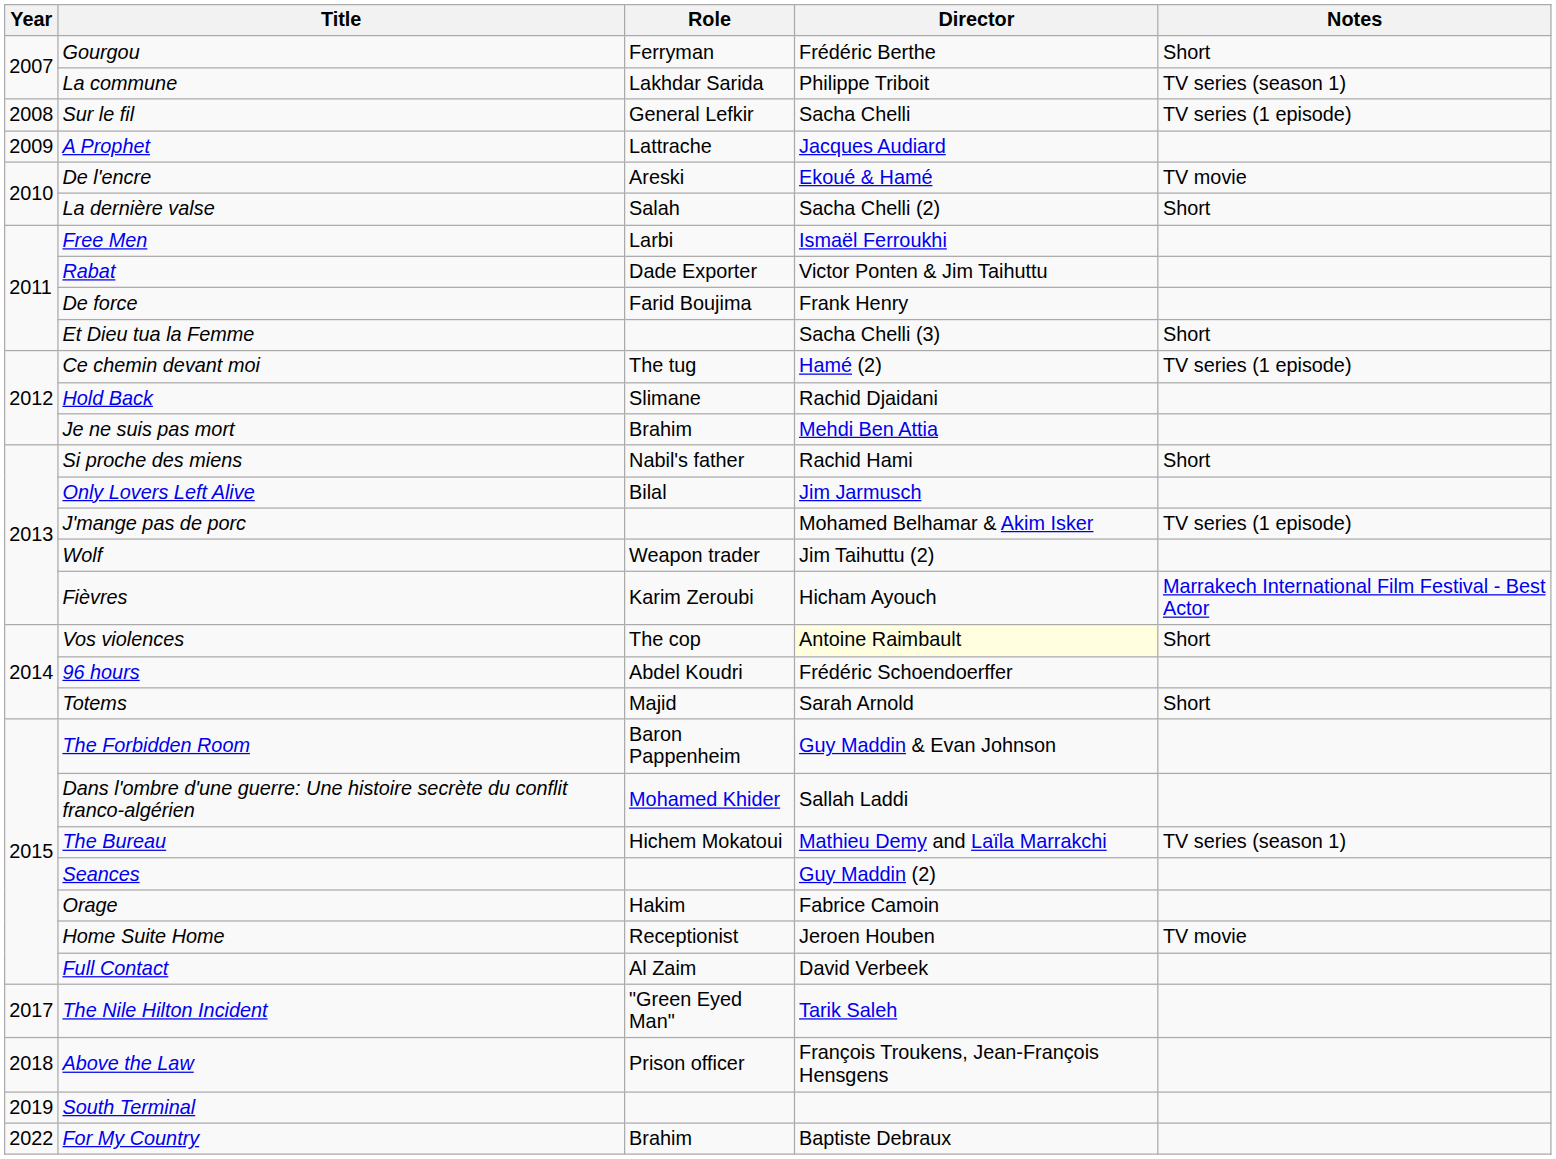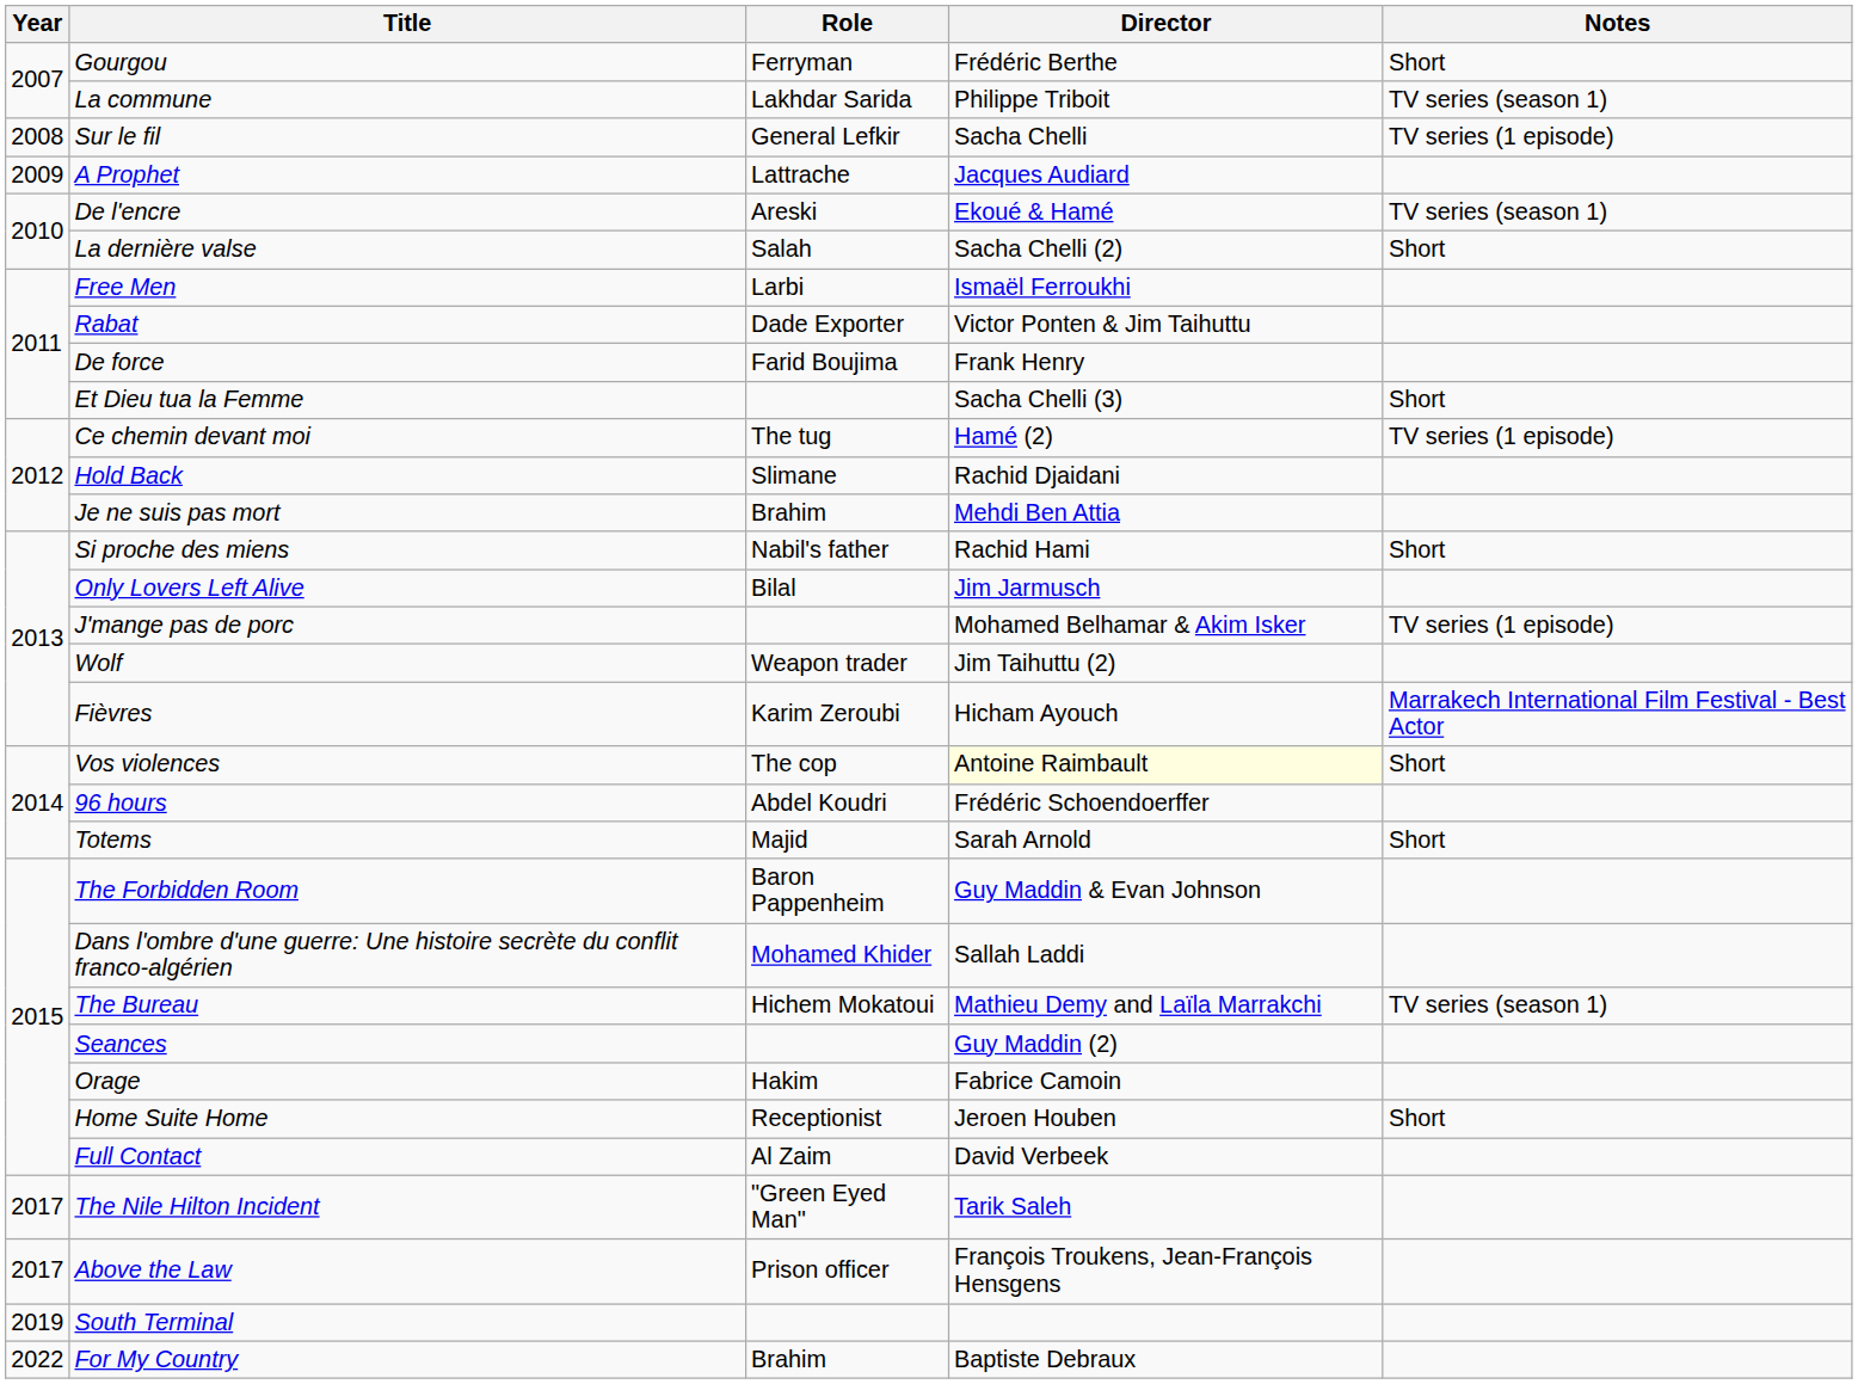 <table class="wikitable sortable">
 <tr>
 <th>Year</th>
 <th>Title</th>
 <th>Role</th>
 <th>Director</th>
 <th class="unsortable">Notes</th>
 </tr>
 <tr>
 <td rowspan=2>2007</td>
 <td><em>Gourgou</em></td>
 <td>Ferryman</td>
 <td>Frédéric Berthe</td>
 <td>Short</td>
 </tr>
 <tr>
 <td><em>La commune</em></td>
 <td>Lakhdar Sarida</td>
 <td>Philippe Triboit</td>
 <td>TV series (season 1)</td>
 </tr>
 <tr>
 <td rowspan=1>2008</td>
 <td><em>Sur le fil</em></td>
 <td>General Lefkir</td>
 <td>Sacha Chelli</td>
 <td>TV series (1 episode)</td>
 </tr>
 <tr>
 <td rowspan=1>2009</td>
 <td><em><a href='#'>A Prophet</a></em></td>
 <td>Lattrache</td>
 <td><a href='#'>Jacques Audiard</a></td>
 <td></td>
 </tr>
 <tr>
 <td rowspan=2>2010</td>
 <td><em>De l'encre</em></td>
 <td>Areski</td>
 <td><a href='#'>Ekoué & Hamé</a></td>
-<td>TV movie</td>
+<td>TV series (season 1)</td>
 </tr>
 <tr>
 <td><em>La dernière valse</em></td>
 <td>Salah</td>
 <td>Sacha Chelli (2)</td>
 <td>Short</td>
 </tr>
 <tr>
 <td rowspan=4>2011</td>
 <td><em><a href='#'>Free Men</a></em></td>
 <td>Larbi</td>
 <td><a href='#'>Ismaël Ferroukhi</a></td>
 <td></td>
 </tr>
 <tr>
 <td><em><a href='#'>Rabat</a></em></td>
 <td>Dade Exporter</td>
 <td>Victor Ponten & Jim Taihuttu</td>
 <td></td>
 </tr>
 <tr>
 <td><em>De force</em></td>
 <td>Farid Boujima</td>
 <td>Frank Henry</td>
 <td></td>
 </tr>
 <tr>
 <td><em>Et Dieu tua la Femme</em></td>
 <td></td>
 <td>Sacha Chelli (3)</td>
 <td>Short</td>
 </tr>
 <tr>
 <td rowspan=3>2012</td>
 <td><em>Ce chemin devant moi</em></td>
 <td>The tug</td>
 <td><a href='#'>Hamé</a> (2)</td>
 <td>TV series (1 episode)</td>
 </tr>
 <tr>
 <td><em><a href='#'>Hold Back</a></em></td>
 <td>Slimane</td>
 <td>Rachid Djaidani</td>
 <td></td>
 </tr>
 <tr>
 <td><em>Je ne suis pas mort</em></td>
 <td>Brahim</td>
 <td><a href='#'>Mehdi Ben Attia</a></td>
 <td></td>
 </tr>
 <tr>
 <td rowspan=5>2013</td>
 <td><em>Si proche des miens</em></td>
 <td>Nabil's father</td>
 <td>Rachid Hami</td>
 <td>Short</td>
 </tr>
 <tr>
 <td><em><a href='#'>Only Lovers Left Alive</a></em></td>
 <td>Bilal</td>
 <td><a href='#'>Jim Jarmusch</a></td>
 <td></td>
 </tr>
 <tr>
 <td><em>J'mange pas de porc</em></td>
 <td></td>
 <td>Mohamed Belhamar & <a href='#'>Akim Isker</a></td>
 <td>TV series (1 episode)</td>
 </tr>
 <tr>
 <td><em>Wolf</em></td>
 <td>Weapon trader</td>
 <td>Jim Taihuttu (2)</td>
 <td></td>
 </tr>
 <tr>
 <td><em>Fièvres</em></td>
 <td>Karim Zeroubi</td>
 <td>Hicham Ayouch</td>
 <td><a href='#'>Marrakech International Film Festival - Best Actor</a></td>
 </tr>
 <tr>
 <td rowspan=3>2014</td>
 <td><em>Vos violences</em></td>
 <td>The cop</td>
 <td style="background: lightyellow;">Antoine Raimbault</td>
 <td>Short</td>
 </tr>
 <tr>
 <td><em><a href='#'>96 hours</a></em></td>
 <td>Abdel Koudri</td>
 <td>Frédéric Schoendoerffer</td>
 <td></td>
 </tr>
 <tr>
 <td><em>Totems</em></td>
 <td>Majid</td>
 <td>Sarah Arnold</td>
 <td>Short</td>
 </tr>
 <tr>
 <td rowspan=7>2015</td>
 <td><em><a href='#'>The Forbidden Room</a></em></td>
 <td>Baron Pappenheim</td>
 <td><a href='#'>Guy Maddin</a> & Evan Johnson</td>
 <td></td>
 </tr>
 <tr>
 <td><em>Dans l'ombre d'une guerre: Une histoire secrète du conflit franco-algérien</em></td>
 <td><a href='#'>Mohamed Khider</a></td>
 <td>Sallah Laddi</td>
 <td></td>
 </tr>
 <tr>
 <td><em><a href='#'>The Bureau</a></em></td>
 <td>Hichem Mokatoui</td>
 <td><a href='#'>Mathieu Demy</a> and <a href='#'>Laïla Marrakchi</a></td>
 <td>TV series (season 1)</td>
 </tr>
 <tr>
 <td><em><a href='#'>Seances</a></em></td>
 <td></td>
 <td><a href='#'>Guy Maddin</a> (2)</td>
 <td></td>
 </tr>
 <tr>
 <td><em>Orage</em></td>
 <td>Hakim</td>
 <td>Fabrice Camoin</td>
 <td></td>
 </tr>
 <tr>
 <td><em>Home Suite Home</em></td>
 <td>Receptionist</td>
 <td>Jeroen Houben</td>
-<td>TV movie</td>
+<td>Short</td>
 </tr>
 <tr>
 <td><em><a href='#'>Full Contact</a></em></td>
 <td>Al Zaim</td>
 <td>David Verbeek</td>
 <td></td>
 </tr>
 <tr>
 <td>2017</td>
 <td><em><a href='#'>The Nile Hilton Incident</a></em></td>
 <td>"Green Eyed Man"</td>
 <td><a href='#'>Tarik Saleh</a></td>
 <td></td>
 </tr>
 <tr>
-<td>2018</td>
+<td>2017</td>
 <td><em><a href='#'>Above the Law</a></em></td>
 <td>Prison officer</td>
 <td>François Troukens, Jean-François Hensgens</td>
 <td></td>
 </tr>
 <tr>
 <td>2019</td>
 <td><em><a href='#'>South Terminal</a></em></td>
 <td></td>
 <td></td>
 <td></td>
 </tr>
 <tr>
 <td>2022</td>
 <td><em><a href='#'>For My Country</a></em></td>
 <td>Brahim</td>
 <td>Baptiste Debraux</td>
 <td></td>
 </tr>
 </table>
